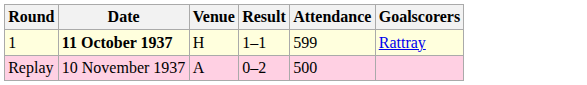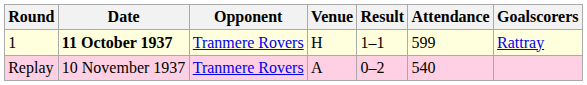 <table class="wikitable">
 <tr>
 <th>Round</th>
 <th>Date</th>
+<th>Opponent</th>
 <th>Venue</th>
 <th>Result</th>
 <th>Attendance</th>
 <th>Goalscorers</th>
 </tr>
 <tr style="background:#ffd;">
 <td>1</td>
 <td><strong>11 October 1937</strong></td>
+<td><a href='#'>Tranmere Rovers</a></td>
 <td>H</td>
 <td>1–1</td>
 <td>599</td>
 <td><a href='#'>Rattray</a></td>
 </tr>
 <tr style="background-color: #ffd0e3;">
 <td>Replay</td>
 <td>10 November 1937</td>
+<td><a href='#'>Tranmere Rovers</a></td>
 <td>A</td>
 <td>0–2</td>
-<td>500</td>
+<td>540</td>
 <td></td>
 </tr>
 </table>
